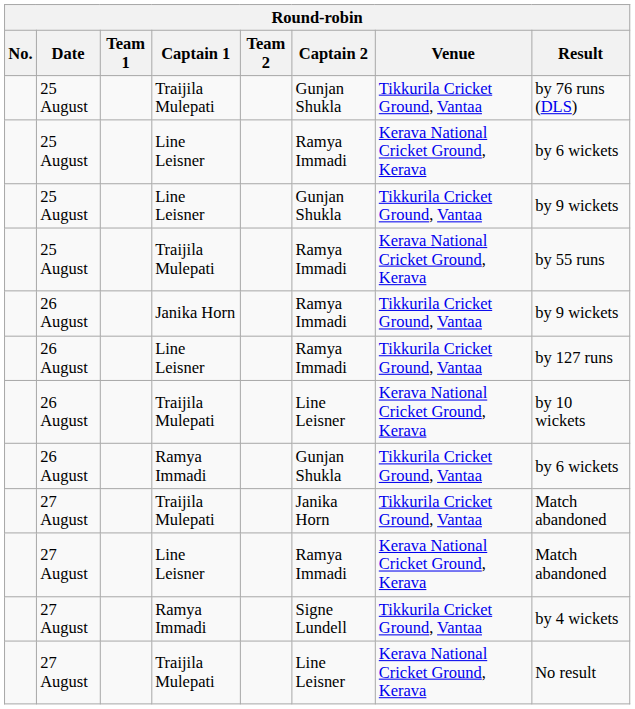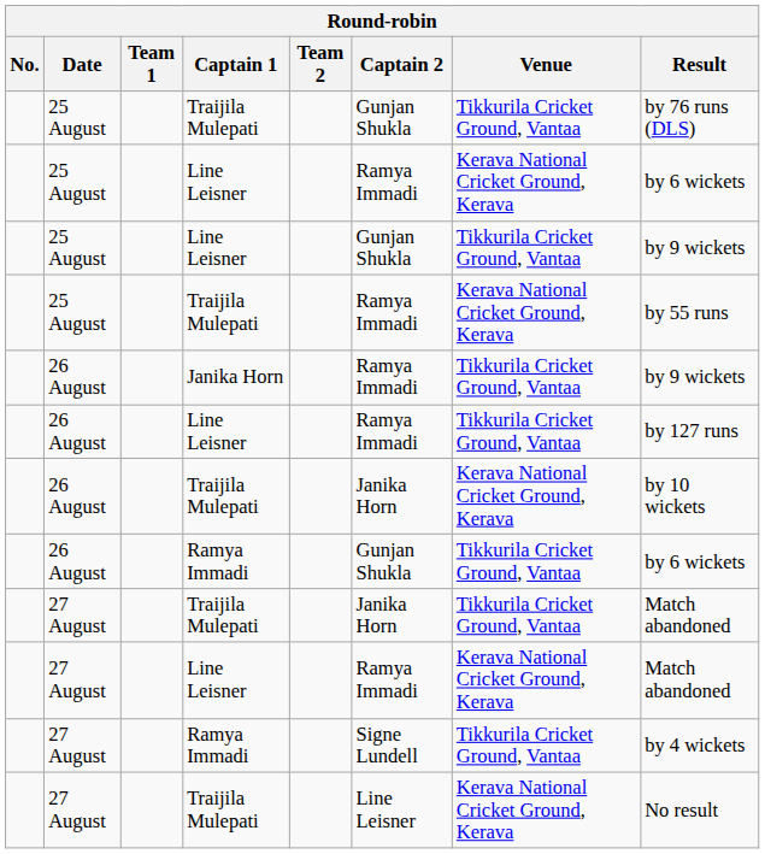 <table class="wikitable">
 <tr>
 <th colspan="9">Round-robin</th>
 </tr>
 <tr>
 <th>No.</th>
 <th>Date</th>
 <th>Team 1</th>
 <th>Captain 1</th>
 <th>Team 2</th>
 <th>Captain 2</th>
 <th>Venue</th>
 <th>Result</th>
 </tr>
 <tr>
 <td></td>
 <td>25 August</td>
 <td></td>
 <td>Traijila Mulepati</td>
 <td></td>
 <td>Gunjan Shukla</td>
 <td><a href='#'>Tikkurila Cricket Ground</a>, <a href='#'>Vantaa</a></td>
 <td> by 76 runs (<a href='#'>DLS</a>)</td>
 </tr>
 <tr>
 <td></td>
 <td>25 August</td>
 <td></td>
 <td>Line Leisner</td>
 <td></td>
 <td>Ramya Immadi</td>
 <td><a href='#'>Kerava National Cricket Ground</a>, <a href='#'>Kerava</a></td>
 <td> by 6 wickets</td>
 </tr>
 <tr>
 <td></td>
 <td>25 August</td>
 <td></td>
 <td>Line Leisner</td>
 <td></td>
 <td>Gunjan Shukla</td>
 <td><a href='#'>Tikkurila Cricket Ground</a>, <a href='#'>Vantaa</a></td>
 <td> by 9 wickets</td>
 </tr>
 <tr>
 <td></td>
 <td>25 August</td>
 <td></td>
 <td>Traijila Mulepati</td>
 <td></td>
 <td>Ramya Immadi</td>
 <td><a href='#'>Kerava National Cricket Ground</a>, <a href='#'>Kerava</a></td>
 <td> by 55 runs</td>
 </tr>
 <tr>
 <td></td>
 <td>26 August</td>
 <td></td>
 <td>Janika Horn</td>
 <td></td>
 <td>Ramya Immadi</td>
 <td><a href='#'>Tikkurila Cricket Ground</a>, <a href='#'>Vantaa</a></td>
 <td> by 9 wickets</td>
 </tr>
 <tr>
 <td></td>
 <td>26 August</td>
 <td></td>
 <td>Line Leisner</td>
 <td></td>
 <td>Ramya Immadi</td>
 <td><a href='#'>Tikkurila Cricket Ground</a>, <a href='#'>Vantaa</a></td>
 <td> by 127 runs</td>
 </tr>
 <tr>
 <td></td>
 <td>26 August</td>
 <td></td>
 <td>Traijila Mulepati</td>
 <td></td>
-<td>Line Leisner</td>
+<td>Janika Horn</td>
 <td><a href='#'>Kerava National Cricket Ground</a>, <a href='#'>Kerava</a></td>
 <td> by 10 wickets</td>
 </tr>
 <tr>
 <td></td>
 <td>26 August</td>
 <td></td>
 <td>Ramya Immadi</td>
 <td></td>
 <td>Gunjan Shukla</td>
 <td><a href='#'>Tikkurila Cricket Ground</a>, <a href='#'>Vantaa</a></td>
 <td> by 6 wickets</td>
 </tr>
 <tr>
 <td></td>
 <td>27 August</td>
 <td></td>
 <td>Traijila Mulepati</td>
 <td></td>
 <td>Janika Horn</td>
 <td><a href='#'>Tikkurila Cricket Ground</a>, <a href='#'>Vantaa</a></td>
 <td>Match abandoned</td>
 </tr>
 <tr>
 <td></td>
 <td>27 August</td>
 <td></td>
 <td>Line Leisner</td>
 <td></td>
 <td>Ramya Immadi</td>
 <td><a href='#'>Kerava National Cricket Ground</a>, <a href='#'>Kerava</a></td>
 <td>Match abandoned</td>
 </tr>
 <tr>
 <td></td>
 <td>27 August</td>
 <td></td>
 <td>Ramya Immadi</td>
 <td></td>
 <td>Signe Lundell</td>
 <td><a href='#'>Tikkurila Cricket Ground</a>, <a href='#'>Vantaa</a></td>
 <td> by 4 wickets</td>
 </tr>
 <tr>
 <td></td>
 <td>27 August</td>
 <td></td>
 <td>Traijila Mulepati</td>
 <td></td>
 <td>Line Leisner</td>
 <td><a href='#'>Kerava National Cricket Ground</a>, <a href='#'>Kerava</a></td>
 <td>No result</td>
 </tr>
 </table>
